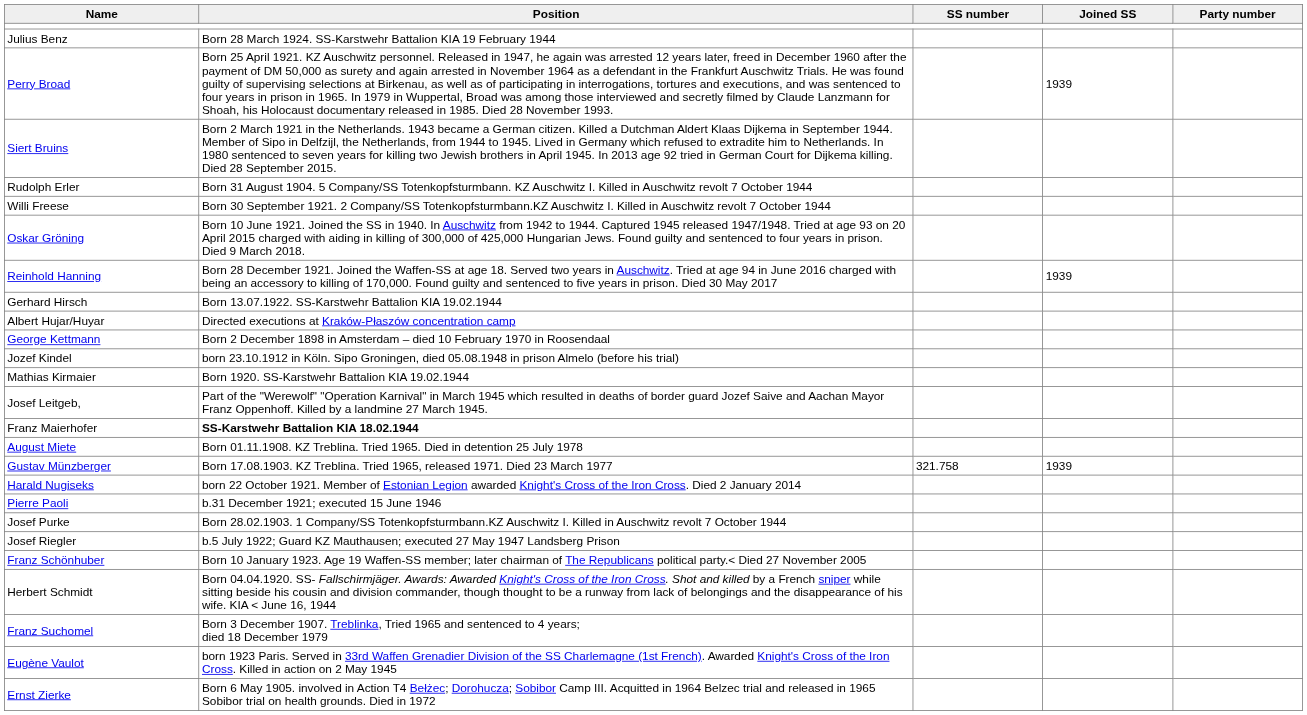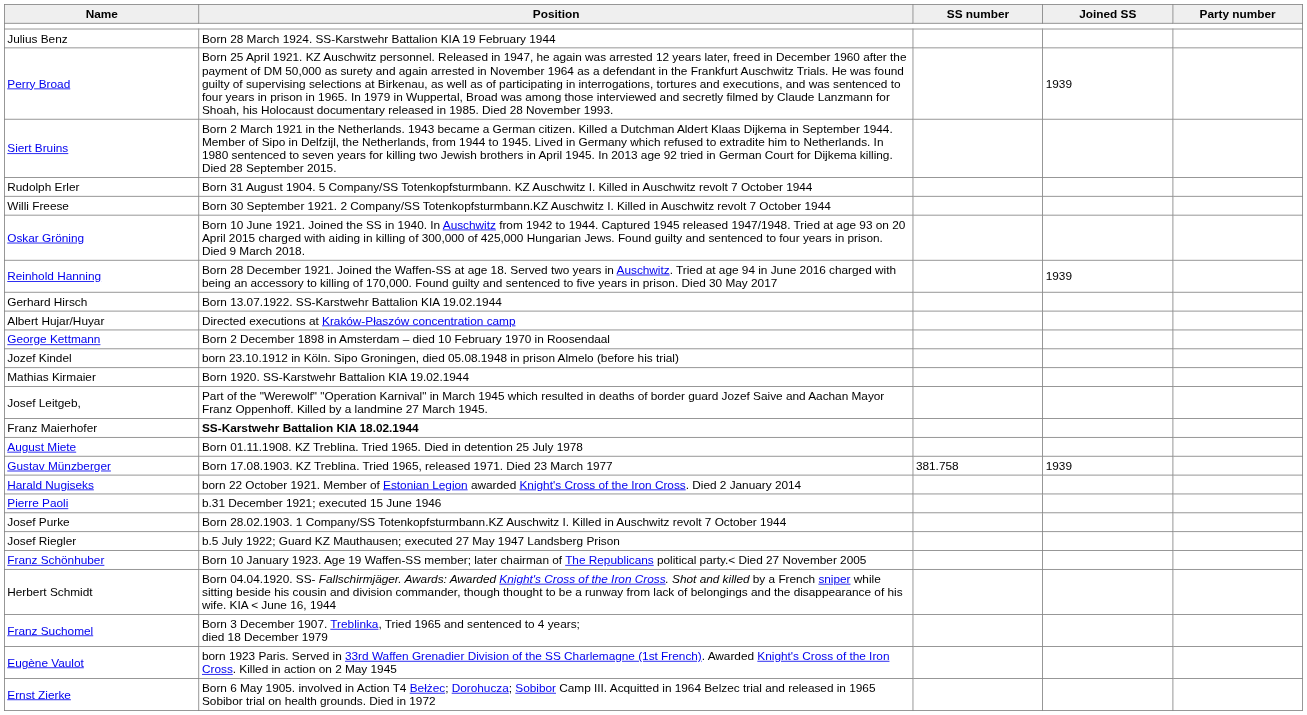 <table align="center" border="1" cellpadding="3" cellspacing="0" style="font-size: 90%; border: gray solid 1px; border-collapse: collapse; text-align: middle;">
 <tr>
 <th bgcolor="#efefef" style="width: 15%">Name</th>
 <th bgcolor="#efefef" style="width: 55%">Position</th>
 <th bgcolor="#efefef" style="width: 10%">SS number</th>
 <th bgcolor="#efefef" style="width: 10%">Joined SS</th>
 <th bgcolor="#efefef" style="width: 10%">Party number</th>
 </tr>
 <tr>
 <td colspan=5></td>
 </tr>
 <tr>
 <td>Julius Benz</td>
 <td>Born 28 March 1924. SS-Karstwehr Battalion KIA 19 February 1944</td>
 <td></td>
 <td></td>
 <td></td>
 </tr>
 <tr>
 <td><a href='#'>Perry Broad</a></td>
 <td>Born 25 April 1921. KZ Auschwitz personnel. Released in 1947, he again was arrested 12 years later, freed in December 1960 after the payment of DM 50,000 as surety and again arrested in November 1964 as a defendant in the Frankfurt Auschwitz Trials. He was found guilty of supervising selections at Birkenau, as well as of participating in interrogations, tortures and executions, and was sentenced to four years in prison in 1965. In 1979 in Wuppertal, Broad was among those interviewed and secretly filmed by Claude Lanzmann for Shoah, his Holocaust documentary released in 1985. Died 28 November 1993.</td>
 <td></td>
 <td>1939</td>
 <td></td>
 </tr>
 <tr>
 <td><a href='#'>Siert Bruins</a></td>
 <td>Born 2 March 1921 in the Netherlands. 1943 became a German citizen. Killed a Dutchman Aldert Klaas Dijkema in September 1944. Member of Sipo in Delfzijl, the Netherlands, from 1944 to 1945. Lived in Germany which refused to extradite him to Netherlands. In 1980 sentenced to seven years for killing two Jewish brothers in April 1945. In 2013 age 92 tried in German Court for Dijkema killing. Died 28 September 2015.</td>
 <td></td>
 <td></td>
 <td></td>
 </tr>
 <tr>
 <td>Rudolph Erler</td>
 <td>Born 31 August 1904. 5 Company/SS Totenkopfsturmbann. KZ Auschwitz I. Killed in Auschwitz revolt 7 October 1944</td>
 <td></td>
 <td></td>
 <td></td>
 </tr>
 <tr>
 <td>Willi Freese</td>
 <td>Born 30 September 1921. 2 Company/SS Totenkopfsturmbann.KZ Auschwitz I. Killed in Auschwitz revolt 7 October 1944</td>
 <td></td>
 <td></td>
 <td></td>
 </tr>
 <tr>
 <td><a href='#'>Oskar Gröning</a></td>
 <td>Born 10 June 1921. Joined the SS in 1940. In <a href='#'>Auschwitz</a> from 1942 to 1944. Captured 1945 released 1947/1948. Tried at age 93 on 20 April 2015 charged with aiding in killing of 300,000 of 425,000 Hungarian Jews. Found guilty and sentenced to four years in prison. Died 9 March 2018.</td>
 <td></td>
 <td></td>
 <td></td>
 </tr>
 <tr>
 <td><a href='#'>Reinhold Hanning</a></td>
 <td>Born 28 December 1921. Joined the Waffen-SS at age 18. Served two years in <a href='#'>Auschwitz</a>. Tried at age 94 in June 2016 charged with being an accessory to killing of 170,000. Found guilty and sentenced to five years in prison. Died 30 May 2017</td>
 <td></td>
 <td>1939</td>
 <td></td>
 </tr>
 <tr>
 <td>Gerhard Hirsch</td>
 <td>Born 13.07.1922. SS-Karstwehr Battalion KIA 19.02.1944</td>
 <td></td>
 <td></td>
 <td></td>
 </tr>
 <tr>
 <td>Albert Hujar/Huyar</td>
 <td>Directed executions at <a href='#'>Kraków-Płaszów concentration camp</a></td>
 <td></td>
 <td></td>
 <td></td>
 </tr>
 <tr>
 <td><a href='#'>George Kettmann</a></td>
 <td>Born 2 December 1898 in Amsterdam – died 10 February 1970 in Roosendaal</td>
 <td></td>
 <td></td>
 <td></td>
 </tr>
 <tr>
 <td>Jozef Kindel</td>
 <td>born 23.10.1912 in Köln. Sipo Groningen, died 05.08.1948 in prison Almelo (before his trial)</td>
 <td></td>
 <td></td>
 <td></td>
 </tr>
 <tr>
 <td>Mathias Kirmaier</td>
 <td>Born 1920. SS-Karstwehr Battalion KIA 19.02.1944</td>
 <td></td>
 <td></td>
 <td></td>
 </tr>
 <tr>
 <td>Josef Leitgeb,</td>
 <td>Part of the "Werewolf" "Operation Karnival" in March 1945 which resulted in deaths of border guard Jozef Saive and Aachan Mayor Franz Oppenhoff. Killed by a landmine 27 March 1945.</td>
 <td></td>
 <td></td>
 <td></td>
 </tr>
 <tr>
 <td>Franz Maierhofer</td>
 <td><strong>SS-Karstwehr Battalion KIA 18.02.1944</strong></td>
 <td></td>
 <td></td>
 <td></td>
 </tr>
 <tr>
 <td><a href='#'>August Miete</a></td>
 <td>Born 01.11.1908. KZ Treblina. Tried 1965. Died in detention 25 July 1978</td>
 <td></td>
 <td></td>
 <td></td>
 </tr>
 <tr>
 <td><a href='#'>Gustav Münzberger</a></td>
 <td>Born 17.08.1903. KZ Treblina. Tried 1965, released 1971. Died 23 March 1977</td>
-<td>321.758</td>
+<td>381.758</td>
 <td>1939</td>
 <td></td>
 </tr>
 <tr>
 <td><a href='#'>Harald Nugiseks</a></td>
 <td>born 22 October 1921. Member of <a href='#'>Estonian Legion</a> awarded <a href='#'>Knight's Cross of the Iron Cross</a>. Died 2 January 2014</td>
 <td></td>
 <td></td>
 <td></td>
 </tr>
 <tr>
 <td><a href='#'>Pierre Paoli</a></td>
 <td>b.31 December 1921; executed 15 June 1946</td>
 <td></td>
 <td></td>
 <td></td>
 </tr>
 <tr>
 <td>Josef Purke</td>
 <td>Born 28.02.1903. 1 Company/SS Totenkopfsturmbann.KZ Auschwitz I. Killed in Auschwitz revolt 7 October 1944</td>
 <td></td>
 <td></td>
 <td></td>
 </tr>
 <tr>
 <td>Josef Riegler</td>
 <td>b.5 July 1922; Guard KZ Mauthausen; executed 27 May 1947 Landsberg Prison</td>
 <td></td>
 <td></td>
 <td></td>
 </tr>
 <tr>
 <td><a href='#'>Franz Schönhuber</a></td>
 <td>Born 10 January 1923. Age 19 Waffen-SS member; later chairman of <a href='#'>The Republicans</a> political party.< Died 27 November 2005</td>
 <td></td>
 <td></td>
 <td></td>
 </tr>
 <tr>
 <td>Herbert Schmidt</td>
 <td>Born 04.04.1920. SS- <em>Fallschirmjäger. Awards: Awarded <a href='#'>Knight's Cross of the Iron Cross</a>. Shot and killed</em> by a French <a href='#'>sniper</a> while sitting beside his cousin and division commander, though thought to be a runway from lack of belongings and the disappearance of his wife. KIA < June 16, 1944</td>
 <td></td>
 <td></td>
 <td></td>
 </tr>
 <tr>
 <td><a href='#'>Franz Suchomel</a></td>
 <td>Born 3 December 1907. <a href='#'>Treblinka</a>, Tried 1965 and sentenced to 4 years; <br>died 18 December 1979</td>
 <td></td>
 <td></td>
 <td></td>
 </tr>
 <tr>
 <td><a href='#'>Eugène Vaulot</a></td>
 <td>born 1923 Paris. Served in <a href='#'>33rd Waffen Grenadier Division of the SS Charlemagne (1st French)</a>. Awarded <a href='#'>Knight's Cross of the Iron Cross</a>. Killed in action on 2 May 1945</td>
 <td></td>
 <td></td>
 <td></td>
 </tr>
 <tr>
 <td><a href='#'>Ernst Zierke</a></td>
 <td>Born 6 May 1905. involved in Action T4 <a href='#'>Bełżec</a>; <a href='#'>Dorohucza</a>; <a href='#'>Sobibor</a> Camp III. Acquitted in 1964 Belzec trial and released in 1965 Sobibor trial on health grounds. Died in 1972</td>
 <td></td>
 <td></td>
 <td></td>
 </tr>
 </table>
